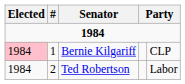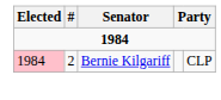 <table class="wikitable" style="float:right">
 <tr>
 <th>Elected</th>
 <th>#</th>
 <th>Senator</th>
 <th colspan="2">Party</th>
 </tr>
 <tr>
 <td style="text-align:center;" colspan="5"><strong>1984</strong></td>
 </tr>
 <tr>
 <td style="background: pink;">1984</td>
-<td>1</td>
+<td>2</td>
 <td><a href='#'>Bernie Kilgariff</a></td>
 <td> </td>
 <td>CLP</td>
 </tr>
-<tr>
-<td>1984</td>
-<td>2</td>
-<td><a href='#'>Ted Robertson</a></td>
-<td> </td>
-<td>Labor</td>
-</tr>
 </table>
